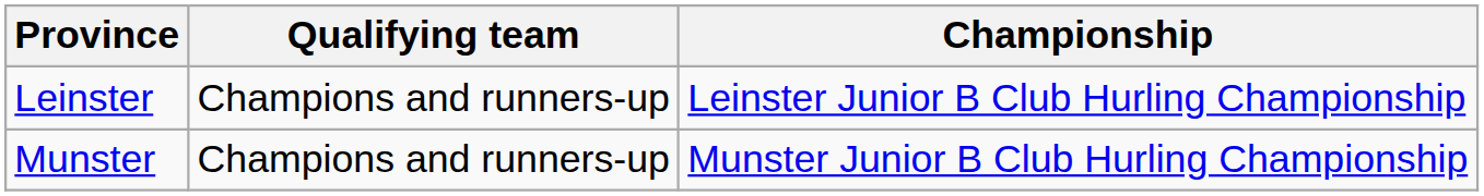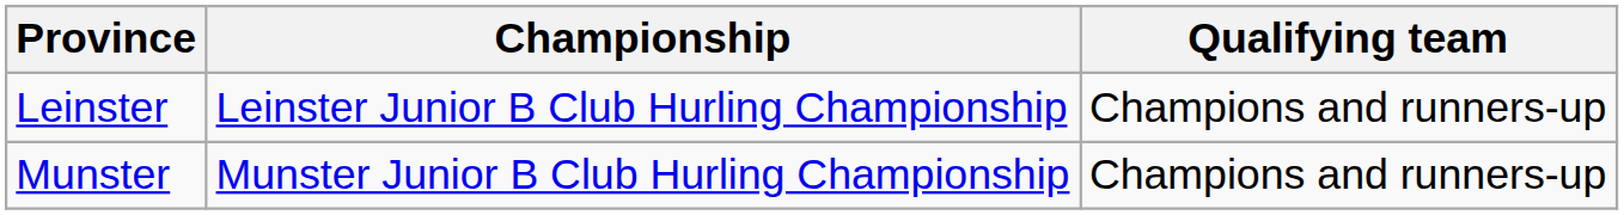 <table class=wikitable>
 <tr>
 <th>Province</th>
+<th>Championship</th>
 <th>Qualifying team</th>
-<th>Championship</th>
 </tr>
 <tr>
 <td><a href='#'>Leinster</a></td>
+<td><a href='#'>Leinster Junior B Club Hurling Championship</a></td>
 <td>Champions and runners-up</td>
-<td><a href='#'>Leinster Junior B Club Hurling Championship</a></td>
 </tr>
 <tr>
 <td><a href='#'>Munster</a></td>
+<td><a href='#'>Munster Junior B Club Hurling Championship</a></td>
 <td>Champions and runners-up</td>
-<td><a href='#'>Munster Junior B Club Hurling Championship</a></td>
 </tr>
 </table>
